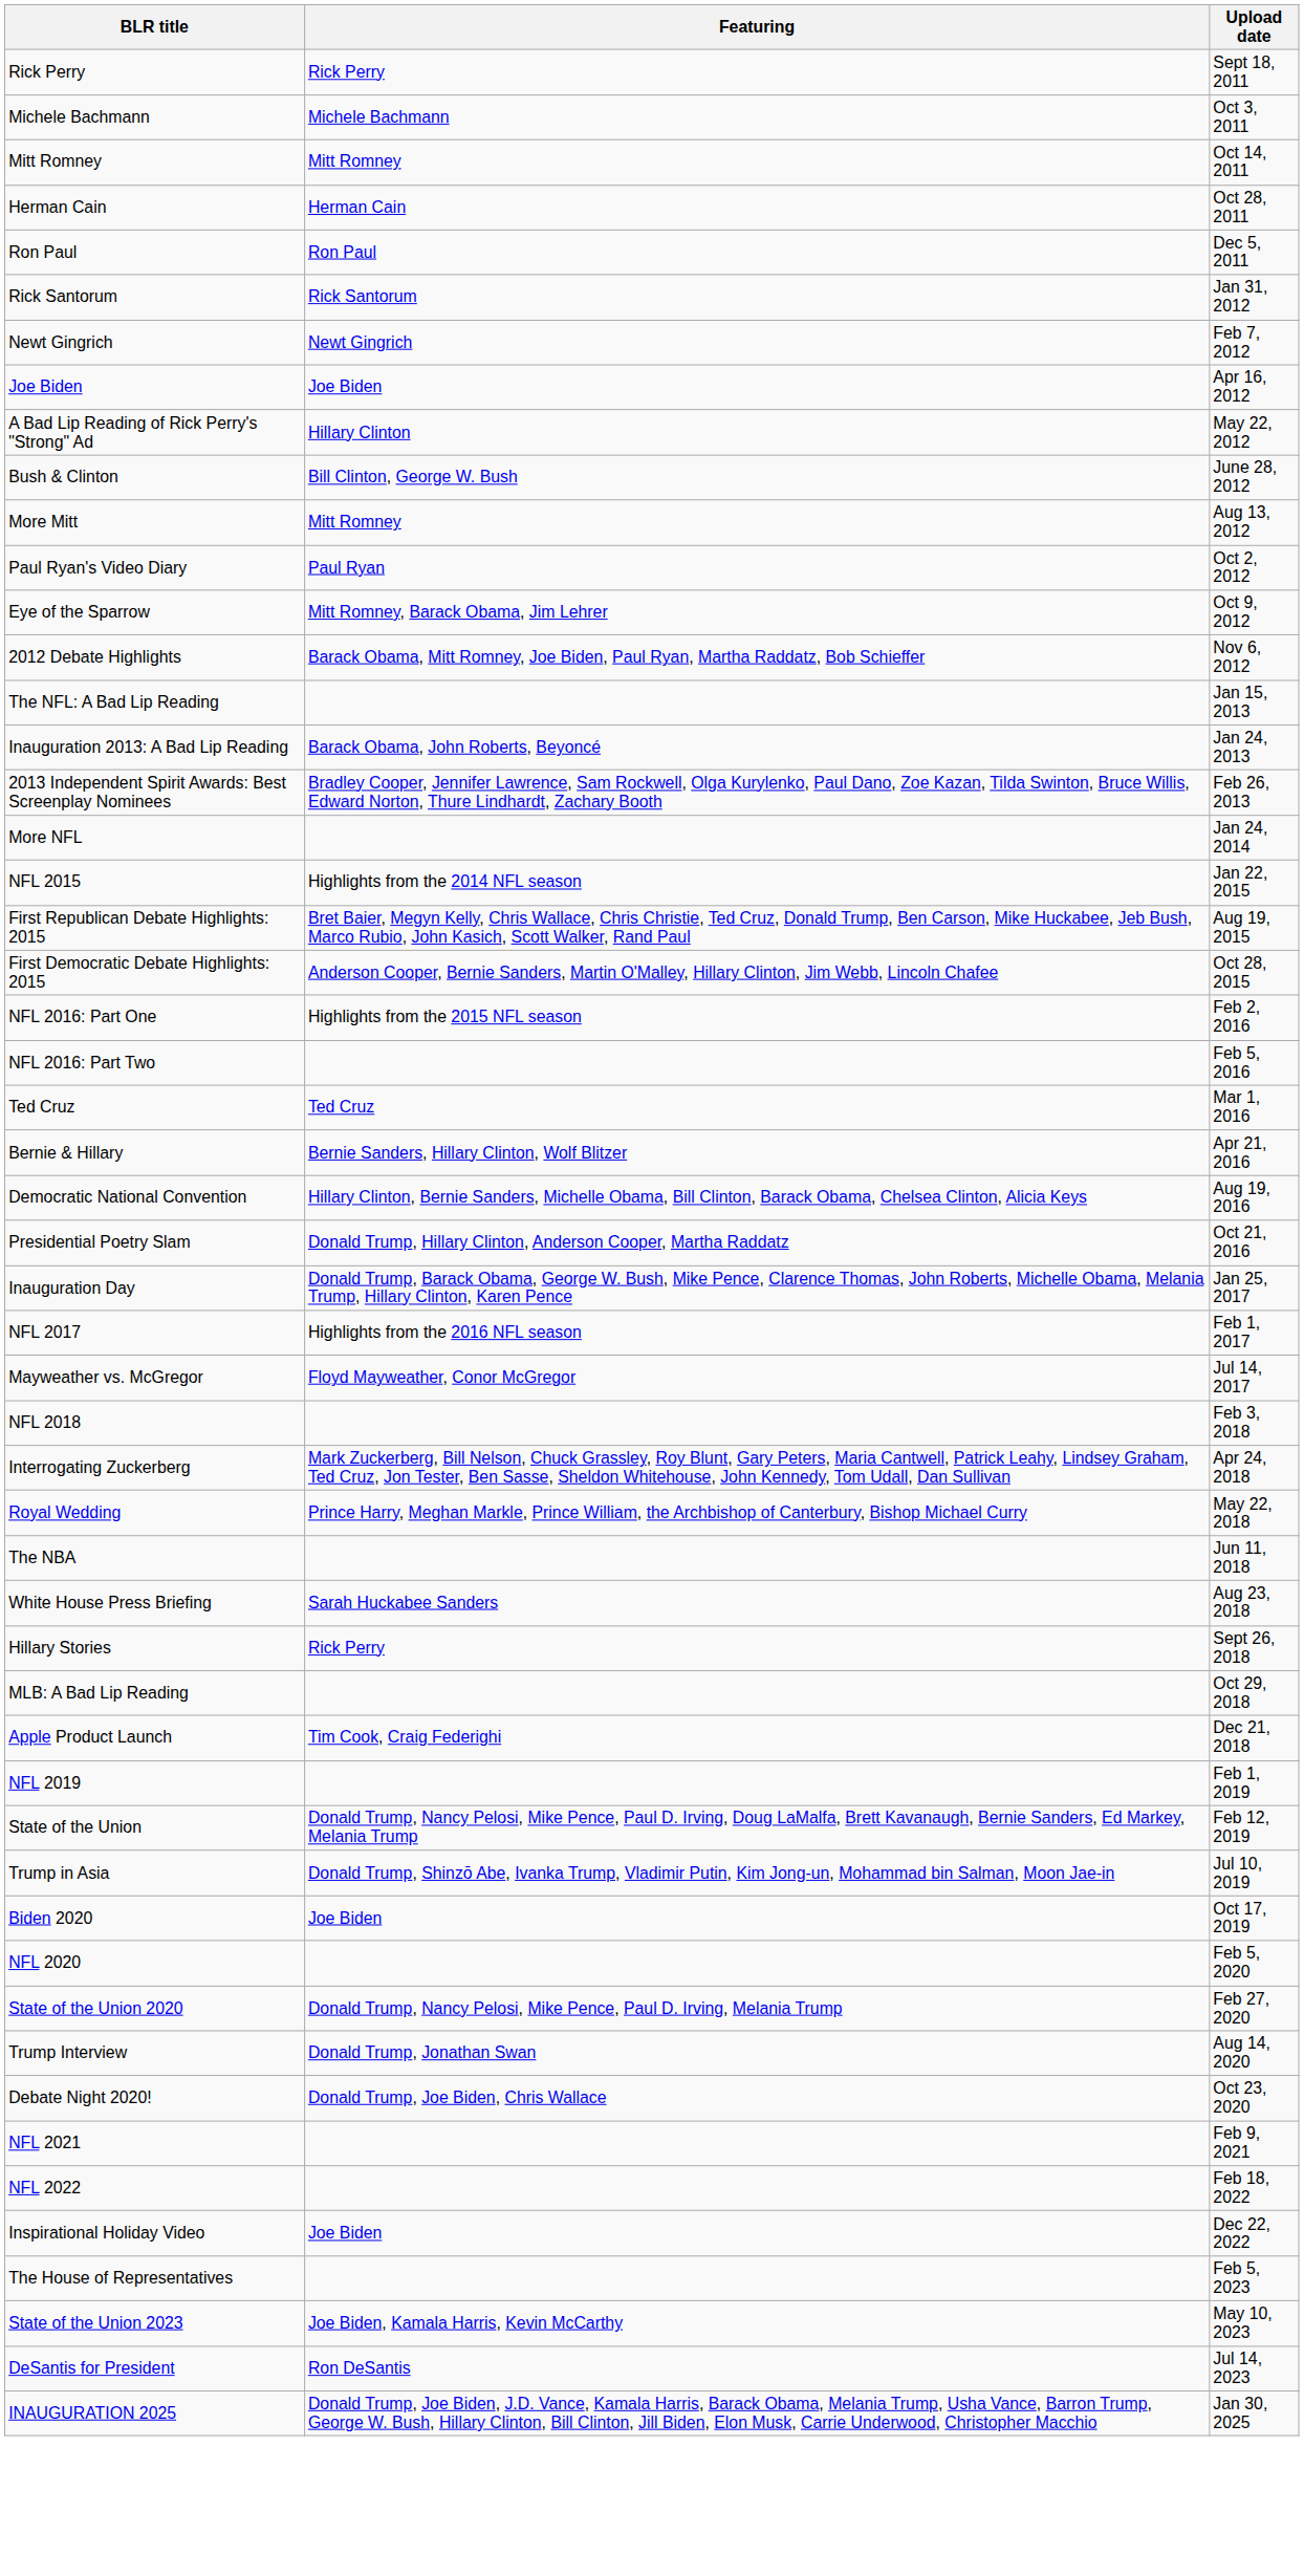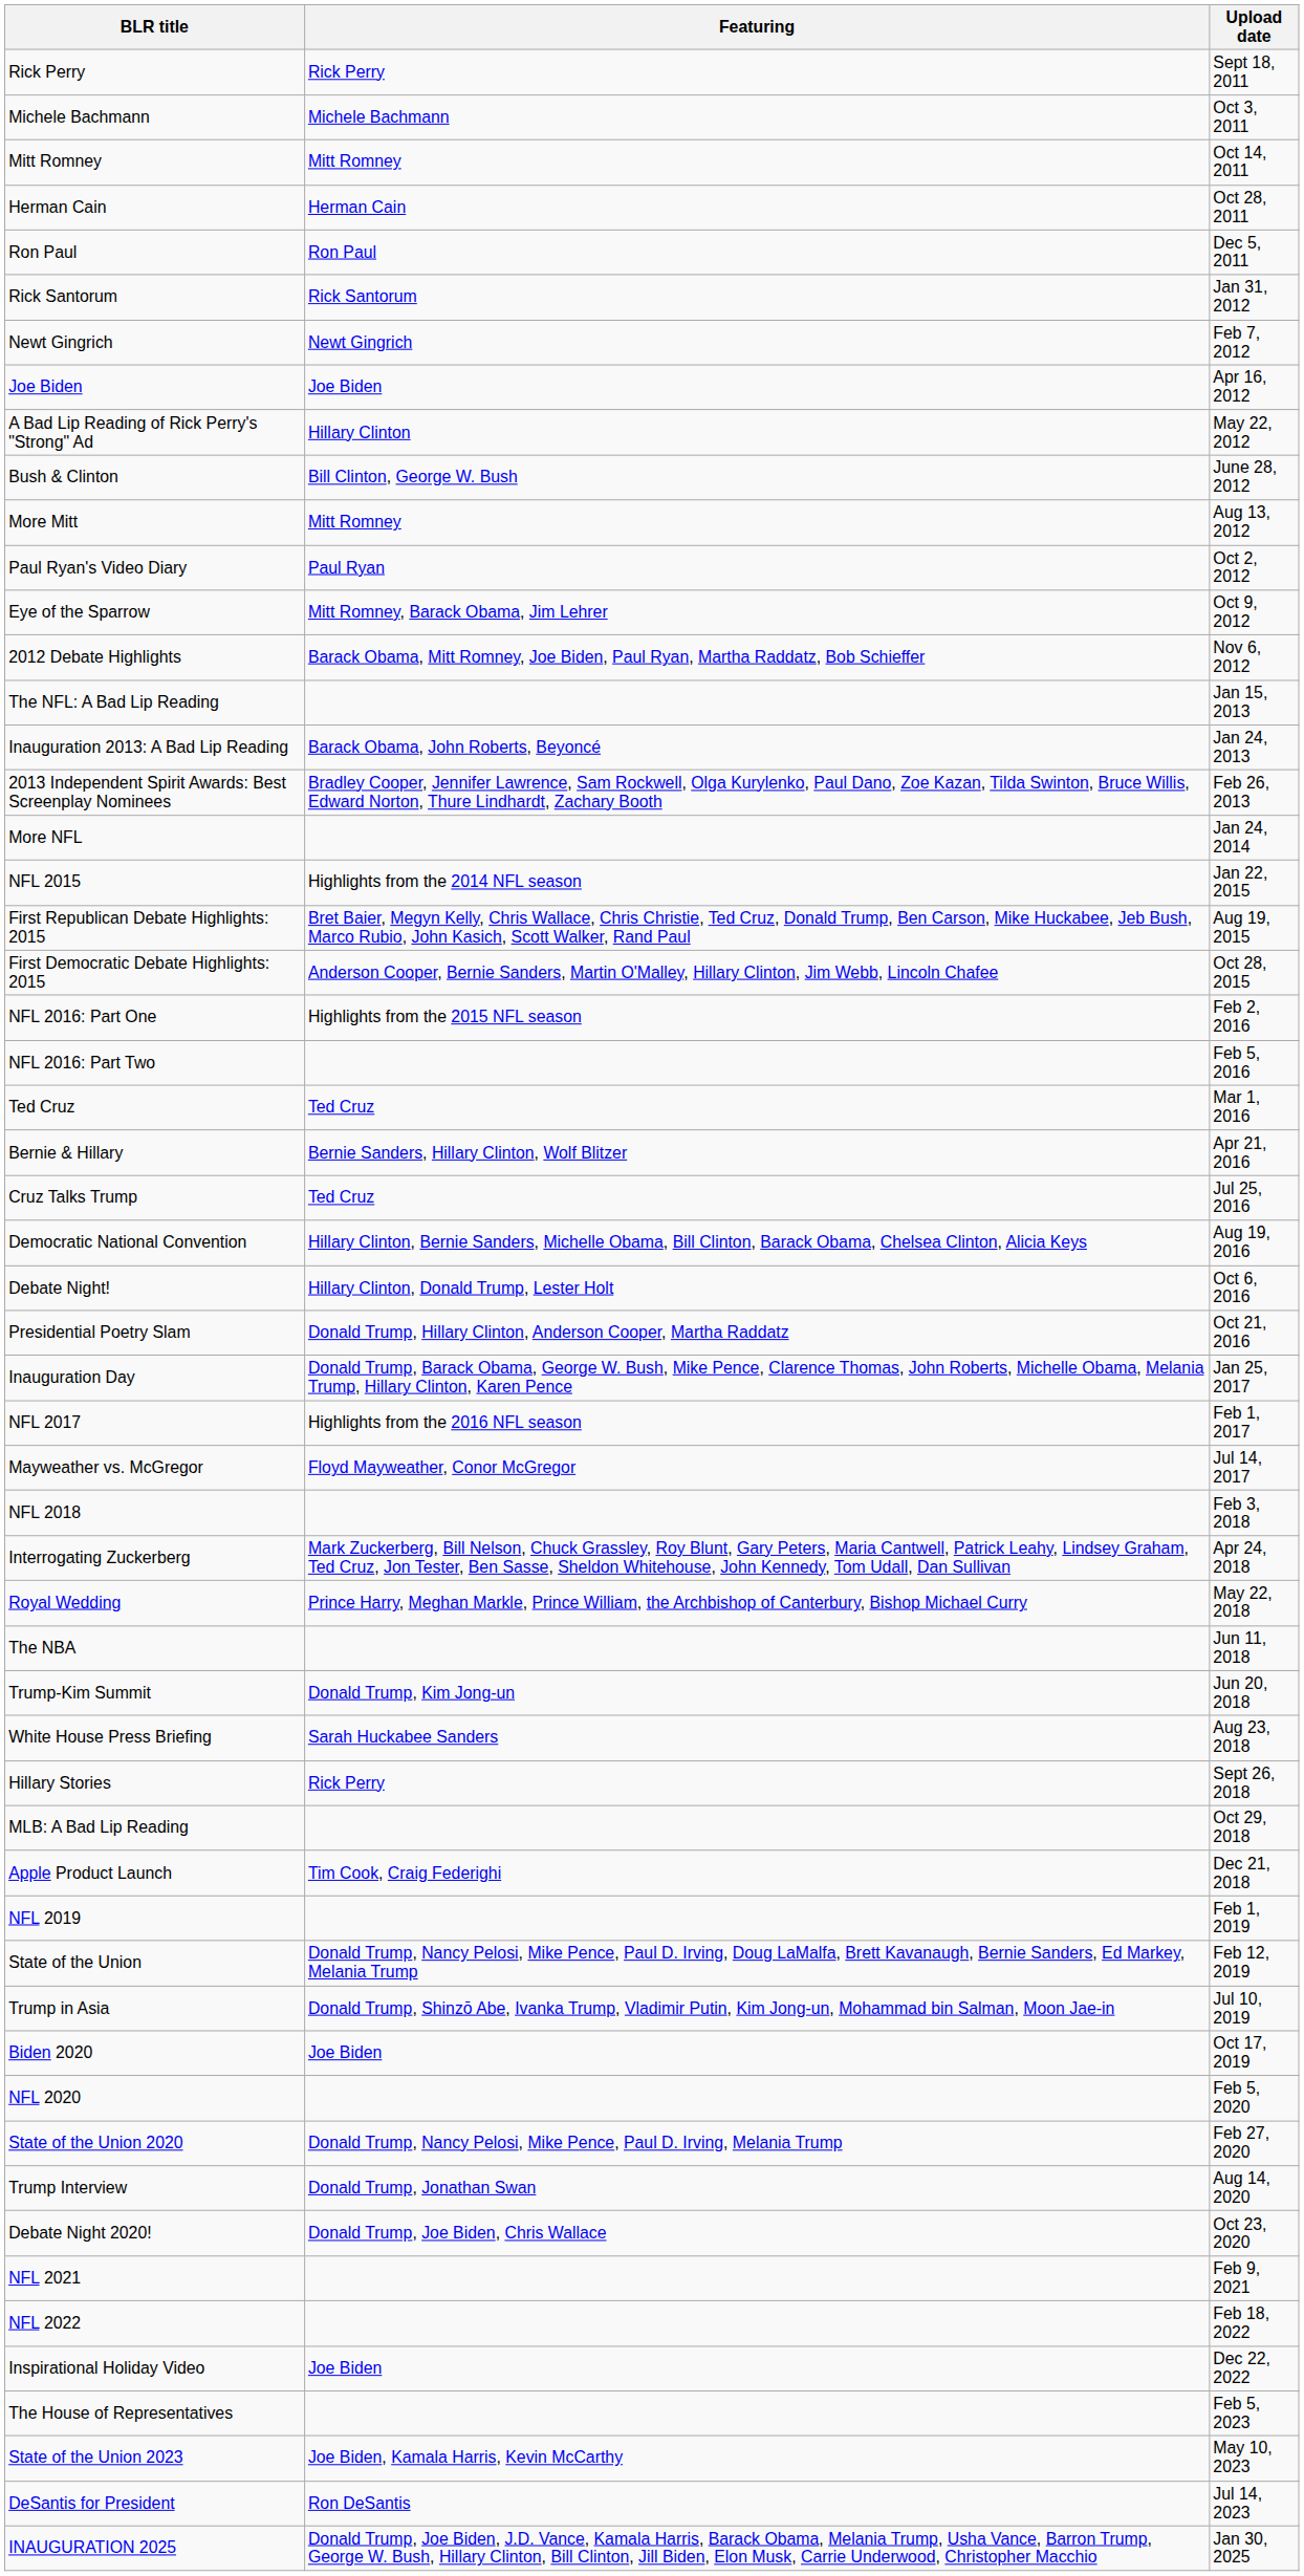 <table class="wikitable">
 <tr>
 <th>BLR title</th>
 <th>Featuring</th>
 <th>Upload date</th>
 </tr>
 <tr>
 <td>Rick Perry</td>
 <td><a href='#'>Rick Perry</a></td>
 <td>Sept 18, 2011</td>
 </tr>
 <tr>
 <td>Michele Bachmann</td>
 <td><a href='#'>Michele Bachmann</a></td>
 <td>Oct 3, 2011</td>
 </tr>
 <tr>
 <td>Mitt Romney</td>
 <td><a href='#'>Mitt Romney</a></td>
 <td>Oct 14, 2011</td>
 </tr>
 <tr>
 <td>Herman Cain</td>
 <td><a href='#'>Herman Cain</a></td>
 <td>Oct 28, 2011</td>
 </tr>
 <tr>
 <td>Ron Paul</td>
 <td><a href='#'>Ron Paul</a></td>
 <td>Dec 5, 2011</td>
 </tr>
 <tr>
 <td>Rick Santorum</td>
 <td><a href='#'>Rick Santorum</a></td>
 <td>Jan 31, 2012</td>
 </tr>
 <tr>
 <td>Newt Gingrich</td>
 <td><a href='#'>Newt Gingrich</a></td>
 <td>Feb 7, 2012</td>
 </tr>
 <tr>
 <td><a href='#'>Joe Biden</a></td>
 <td><a href='#'>Joe Biden</a></td>
 <td>Apr 16, 2012</td>
 </tr>
 <tr>
 <td>A Bad Lip Reading of Rick Perry's "Strong" Ad</td>
 <td><a href='#'>Hillary Clinton</a></td>
 <td>May 22, 2012</td>
 </tr>
 <tr>
 <td>Bush & Clinton</td>
 <td><a href='#'>Bill Clinton</a>, <a href='#'>George W. Bush</a></td>
 <td>June 28, 2012</td>
 </tr>
 <tr>
 <td>More Mitt</td>
 <td><a href='#'>Mitt Romney</a></td>
 <td>Aug 13, 2012</td>
 </tr>
 <tr>
 <td>Paul Ryan's Video Diary</td>
 <td><a href='#'>Paul Ryan</a></td>
 <td>Oct 2, 2012</td>
 </tr>
 <tr>
 <td>Eye of the Sparrow</td>
 <td><a href='#'>Mitt Romney</a>, <a href='#'>Barack Obama</a>, <a href='#'>Jim Lehrer</a></td>
 <td>Oct 9, 2012</td>
 </tr>
 <tr>
 <td>2012 Debate Highlights</td>
 <td><a href='#'>Barack Obama</a>, <a href='#'>Mitt Romney</a>, <a href='#'>Joe Biden</a>, <a href='#'>Paul Ryan</a>, <a href='#'>Martha Raddatz</a>, <a href='#'>Bob Schieffer</a></td>
 <td>Nov 6, 2012</td>
 </tr>
 <tr>
 <td>The NFL: A Bad Lip Reading</td>
 <td></td>
 <td>Jan 15, 2013</td>
 </tr>
 <tr>
 <td>Inauguration 2013: A Bad Lip Reading</td>
 <td><a href='#'>Barack Obama</a>, <a href='#'>John Roberts</a>, <a href='#'>Beyoncé</a></td>
 <td>Jan 24, 2013</td>
 </tr>
 <tr>
 <td>2013 Independent Spirit Awards: Best Screenplay Nominees</td>
 <td><a href='#'>Bradley Cooper</a>, <a href='#'>Jennifer Lawrence</a>, <a href='#'>Sam Rockwell</a>, <a href='#'>Olga Kurylenko</a>, <a href='#'>Paul Dano</a>, <a href='#'>Zoe Kazan</a>, <a href='#'>Tilda Swinton</a>, <a href='#'>Bruce Willis</a>, <a href='#'>Edward Norton</a>, <a href='#'>Thure Lindhardt</a>, <a href='#'>Zachary Booth</a></td>
 <td>Feb 26, 2013</td>
 </tr>
 <tr>
 <td>More NFL</td>
 <td></td>
 <td>Jan 24, 2014</td>
 </tr>
 <tr>
 <td>NFL 2015</td>
 <td>Highlights from the <a href='#'>2014 NFL season</a></td>
 <td>Jan 22, 2015</td>
 </tr>
 <tr>
 <td>First Republican Debate Highlights: 2015</td>
 <td><a href='#'>Bret Baier</a>, <a href='#'>Megyn Kelly</a>, <a href='#'>Chris Wallace</a>, <a href='#'>Chris Christie</a>, <a href='#'>Ted Cruz</a>, <a href='#'>Donald Trump</a>, <a href='#'>Ben Carson</a>, <a href='#'>Mike Huckabee</a>, <a href='#'>Jeb Bush</a>, <a href='#'>Marco Rubio</a>, <a href='#'>John Kasich</a>, <a href='#'>Scott Walker</a>, <a href='#'>Rand Paul</a></td>
 <td>Aug 19, 2015</td>
 </tr>
 <tr>
 <td>First Democratic Debate Highlights: 2015</td>
 <td><a href='#'>Anderson Cooper</a>, <a href='#'>Bernie Sanders</a>, <a href='#'>Martin O'Malley</a>, <a href='#'>Hillary Clinton</a>, <a href='#'>Jim Webb</a>, <a href='#'>Lincoln Chafee</a></td>
 <td>Oct 28, 2015</td>
 </tr>
 <tr>
 <td>NFL 2016: Part One</td>
 <td>Highlights from the <a href='#'>2015 NFL season</a></td>
 <td>Feb 2, 2016</td>
 </tr>
 <tr>
 <td>NFL 2016: Part Two</td>
 <td></td>
 <td>Feb 5, 2016</td>
 </tr>
 <tr>
 <td>Ted Cruz</td>
 <td><a href='#'>Ted Cruz</a></td>
 <td>Mar 1, 2016</td>
 </tr>
 <tr>
 <td>Bernie & Hillary</td>
 <td><a href='#'>Bernie Sanders</a>, <a href='#'>Hillary Clinton</a>, <a href='#'>Wolf Blitzer</a></td>
 <td>Apr 21, 2016</td>
 </tr>
 <tr>
+<td>Cruz Talks Trump</td>
+<td><a href='#'>Ted Cruz</a></td>
+<td>Jul 25, 2016</td>
+</tr>
+<tr>
 <td>Democratic National Convention</td>
 <td><a href='#'>Hillary Clinton</a>, <a href='#'>Bernie Sanders</a>, <a href='#'>Michelle Obama</a>, <a href='#'>Bill Clinton</a>, <a href='#'>Barack Obama</a>, <a href='#'>Chelsea Clinton</a>, <a href='#'>Alicia Keys</a></td>
 <td>Aug 19, 2016</td>
+</tr>
+<tr>
+<td>Debate Night!</td>
+<td><a href='#'>Hillary Clinton</a>, <a href='#'>Donald Trump</a>, <a href='#'>Lester Holt</a></td>
+<td>Oct 6, 2016</td>
 </tr>
 <tr>
 <td>Presidential Poetry Slam</td>
 <td><a href='#'>Donald Trump</a>, <a href='#'>Hillary Clinton</a>, <a href='#'>Anderson Cooper</a>, <a href='#'>Martha Raddatz</a></td>
 <td>Oct 21, 2016</td>
 </tr>
 <tr>
 <td>Inauguration Day</td>
 <td><a href='#'>Donald Trump</a>, <a href='#'>Barack Obama</a>, <a href='#'>George W. Bush</a>, <a href='#'>Mike Pence</a>, <a href='#'>Clarence Thomas</a>, <a href='#'>John Roberts</a>, <a href='#'>Michelle Obama</a>, <a href='#'>Melania Trump</a>, <a href='#'>Hillary Clinton</a>, <a href='#'>Karen Pence</a></td>
 <td>Jan 25, 2017</td>
 </tr>
 <tr>
 <td>NFL 2017</td>
 <td>Highlights from the <a href='#'>2016 NFL season</a></td>
 <td>Feb 1, 2017</td>
 </tr>
 <tr>
 <td>Mayweather vs. McGregor</td>
 <td><a href='#'>Floyd Mayweather</a>, <a href='#'>Conor McGregor</a></td>
 <td>Jul 14, 2017</td>
 </tr>
 <tr>
 <td>NFL 2018</td>
 <td></td>
 <td>Feb 3, 2018</td>
 </tr>
 <tr>
 <td>Interrogating Zuckerberg</td>
 <td><a href='#'>Mark Zuckerberg</a>, <a href='#'>Bill Nelson</a>, <a href='#'>Chuck Grassley</a>, <a href='#'>Roy Blunt</a>, <a href='#'>Gary Peters</a>, <a href='#'>Maria Cantwell</a>, <a href='#'>Patrick Leahy</a>, <a href='#'>Lindsey Graham</a>, <a href='#'>Ted Cruz</a>, <a href='#'>Jon Tester</a>, <a href='#'>Ben Sasse</a>, <a href='#'>Sheldon Whitehouse</a>, <a href='#'>John Kennedy</a>, <a href='#'>Tom Udall</a>, <a href='#'>Dan Sullivan</a></td>
 <td>Apr 24, 2018</td>
 </tr>
 <tr>
 <td><a href='#'>Royal Wedding</a></td>
 <td><a href='#'>Prince Harry</a>, <a href='#'>Meghan Markle</a>, <a href='#'>Prince William</a>, <a href='#'>the Archbishop of Canterbury</a>, <a href='#'>Bishop Michael Curry</a></td>
 <td>May 22, 2018</td>
 </tr>
 <tr>
 <td>The NBA</td>
 <td></td>
 <td>Jun 11, 2018</td>
+</tr>
+<tr>
+<td>Trump-Kim Summit</td>
+<td><a href='#'>Donald Trump</a>, <a href='#'>Kim Jong-un</a></td>
+<td>Jun 20, 2018</td>
 </tr>
 <tr>
 <td>White House Press Briefing</td>
 <td><a href='#'>Sarah Huckabee Sanders</a></td>
 <td>Aug 23, 2018</td>
 </tr>
 <tr>
 <td>Hillary Stories</td>
 <td><a href='#'>Rick Perry</a></td>
 <td>Sept 26, 2018</td>
 </tr>
 <tr>
 <td>MLB: A Bad Lip Reading</td>
 <td></td>
 <td>Oct 29, 2018</td>
 </tr>
 <tr>
 <td><a href='#'>Apple</a> Product Launch</td>
 <td><a href='#'>Tim Cook</a>, <a href='#'>Craig Federighi</a></td>
 <td>Dec 21, 2018</td>
 </tr>
 <tr>
 <td><a href='#'>NFL</a> 2019</td>
 <td></td>
 <td>Feb 1, 2019</td>
 </tr>
 <tr>
 <td>State of the Union</td>
 <td><a href='#'>Donald Trump</a>, <a href='#'>Nancy Pelosi</a>, <a href='#'>Mike Pence</a>, <a href='#'>Paul D. Irving</a>, <a href='#'>Doug LaMalfa</a>, <a href='#'>Brett Kavanaugh</a>, <a href='#'>Bernie Sanders</a>, <a href='#'>Ed Markey</a>, <a href='#'>Melania Trump</a></td>
 <td>Feb 12, 2019</td>
 </tr>
 <tr>
 <td>Trump in Asia</td>
 <td><a href='#'>Donald Trump</a>, <a href='#'>Shinzō Abe</a>, <a href='#'>Ivanka Trump</a>, <a href='#'>Vladimir Putin</a>, <a href='#'>Kim Jong-un</a>, <a href='#'>Mohammad bin Salman</a>, <a href='#'>Moon Jae-in</a></td>
 <td>Jul 10, 2019</td>
 </tr>
 <tr>
 <td><a href='#'>Biden</a> 2020</td>
 <td><a href='#'>Joe Biden</a></td>
 <td>Oct 17, 2019</td>
 </tr>
 <tr>
 <td><a href='#'>NFL</a> 2020</td>
 <td></td>
 <td>Feb 5, 2020</td>
 </tr>
 <tr>
 <td><a href='#'>State of the Union 2020</a></td>
 <td><a href='#'>Donald Trump</a>, <a href='#'>Nancy Pelosi</a>, <a href='#'>Mike Pence</a>, <a href='#'>Paul D. Irving</a>, <a href='#'>Melania Trump</a></td>
 <td>Feb 27, 2020</td>
 </tr>
 <tr>
 <td>Trump Interview</td>
 <td><a href='#'>Donald Trump</a>, <a href='#'>Jonathan Swan</a></td>
 <td>Aug 14, 2020</td>
 </tr>
 <tr>
 <td>Debate Night 2020!</td>
 <td><a href='#'>Donald Trump</a>, <a href='#'>Joe Biden</a>, <a href='#'>Chris Wallace</a></td>
 <td>Oct 23, 2020</td>
 </tr>
 <tr>
 <td><a href='#'>NFL</a> 2021</td>
 <td></td>
 <td>Feb 9, 2021</td>
 </tr>
 <tr>
 <td><a href='#'>NFL</a> 2022</td>
 <td></td>
 <td>Feb 18, 2022</td>
 </tr>
 <tr>
 <td>Inspirational Holiday Video</td>
 <td><a href='#'>Joe Biden</a></td>
 <td>Dec 22, 2022</td>
 </tr>
 <tr>
 <td>The House of Representatives</td>
 <td></td>
 <td>Feb 5, 2023</td>
 </tr>
 <tr>
 <td><a href='#'>State of the Union 2023</a></td>
 <td><a href='#'>Joe Biden</a>, <a href='#'>Kamala Harris</a>, <a href='#'>Kevin McCarthy</a></td>
 <td>May 10, 2023</td>
 </tr>
 <tr>
 <td><a href='#'>DeSantis for President</a></td>
 <td><a href='#'>Ron DeSantis</a></td>
 <td>Jul 14, 2023</td>
 </tr>
 <tr>
 <td><a href='#'>INAUGURATION 2025</a></td>
 <td><a href='#'>Donald Trump</a>, <a href='#'>Joe Biden</a>, <a href='#'>J.D. Vance</a>, <a href='#'>Kamala Harris</a>, <a href='#'>Barack Obama</a>, <a href='#'>Melania Trump</a>, <a href='#'>Usha Vance</a>, <a href='#'>Barron Trump</a>, <a href='#'>George W. Bush</a>, <a href='#'>Hillary Clinton</a>, <a href='#'>Bill Clinton</a>, <a href='#'>Jill Biden</a>, <a href='#'>Elon Musk</a>, <a href='#'>Carrie Underwood</a>, <a href='#'>Christopher Macchio</a></td>
 <td>Jan 30, 2025</td>
 </tr>
 </table>
